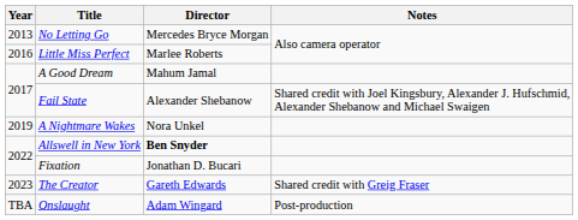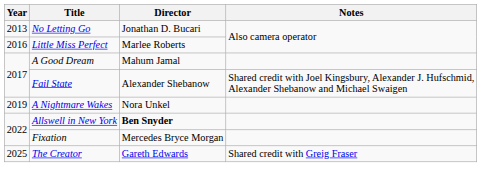 <table class="wikitable">
 <tr>
 <th>Year</th>
 <th>Title</th>
 <th>Director</th>
 <th>Notes</th>
 </tr>
 <tr>
 <td>2013</td>
 <td><em><a href='#'>No Letting Go</a></em></td>
-<td>Mercedes Bryce Morgan</td>
+<td>Jonathan D. Bucari</td>
 <td rowspan=2>Also camera operator</td>
 </tr>
 <tr>
 <td>2016</td>
 <td><em><a href='#'>Little Miss Perfect</a></em></td>
 <td>Marlee Roberts</td>
 </tr>
 <tr>
 <td rowspan="2">2017</td>
 <td><em>A Good Dream</em></td>
 <td>Mahum Jamal</td>
 <td></td>
 </tr>
 <tr>
 <td><em><a href='#'>Fail State</a></em></td>
 <td>Alexander Shebanow</td>
 <td>Shared credit with Joel Kingsbury, Alexander J. Hufschmid,<br>Alexander Shebanow and Michael Swaigen</td>
 </tr>
 <tr>
 <td>2019</td>
 <td><em><a href='#'>A Nightmare Wakes</a></em></td>
 <td>Nora Unkel</td>
 <td></td>
 </tr>
 <tr>
 <td rowspan=2>2022</td>
 <td><em><a href='#'>Allswell in New York</a></em></td>
 <td><strong>Ben Snyder</strong></td>
 <td></td>
 </tr>
 <tr>
 <td><em>Fixation</em></td>
-<td>Jonathan D. Bucari</td>
+<td>Mercedes Bryce Morgan</td>
 <td></td>
 </tr>
 <tr>
-<td>2023</td>
+<td>2025</td>
 <td><em><a href='#'>The Creator</a></em></td>
 <td><a href='#'>Gareth Edwards</a></td>
 <td>Shared credit with <a href='#'>Greig Fraser</a></td>
 </tr>
-<tr>
-<td>TBA</td>
-<td><em><a href='#'>Onslaught</a></em></td>
-<td><a href='#'>Adam Wingard</a></td>
-<td>Post-production</td>
-</tr>
 </table>
